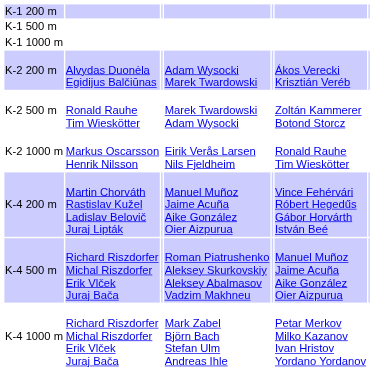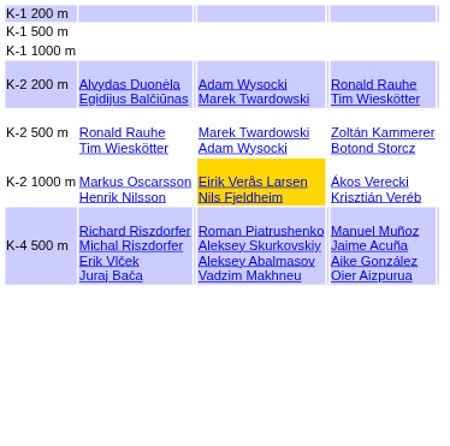 <table>
 <tr bgcolor=ccccff>
 <td>K-1 200 m</td>
 <td></td>
 <td></td>
 <td></td>
 <td></td>
 <td></td>
 <td></td>
 </tr>
 <tr>
 <td>K-1 500 m</td>
 <td></td>
 <td></td>
 <td></td>
 <td></td>
 <td></td>
 <td></td>
 </tr>
 <tr>
 <td>K-1 1000 m</td>
 <td></td>
 <td></td>
 <td></td>
 <td></td>
 <td></td>
 <td></td>
 </tr>
 <tr bgcolor=ccccff>
 <td>K-2 200 m</td>
 <td><br><a href='#'>Alvydas Duonėla</a><br><a href='#'>Egidijus Balčiūnas</a></td>
 <td></td>
 <td><br><a href='#'>Adam Wysocki</a><br><a href='#'>Marek Twardowski</a></td>
 <td></td>
-<td><br><a href='#'>Ákos Verecki</a><br><a href='#'>Krisztián Veréb</a></td>
+<td><br><a href='#'>Ronald Rauhe</a><br><a href='#'>Tim Wieskötter</a></td>
 <td></td>
 </tr>
 <tr>
 <td>K-2 500 m</td>
 <td><br><a href='#'>Ronald Rauhe</a><br><a href='#'>Tim Wieskötter</a></td>
 <td></td>
 <td><br><a href='#'>Marek Twardowski</a><br><a href='#'>Adam Wysocki</a></td>
 <td></td>
 <td><br><a href='#'>Zoltán Kammerer</a><br><a href='#'>Botond Storcz</a></td>
 <td></td>
 </tr>
 <tr>
 <td>K-2 1000 m</td>
 <td><br><a href='#'>Markus Oscarsson</a><br><a href='#'>Henrik Nilsson</a></td>
 <td></td>
-<td><br><a href='#'>Eirik Verås Larsen</a><br><a href='#'>Nils Fjeldheim</a></td>
+<td style="background: gold;"><br><a href='#'>Eirik Verås Larsen</a><br><a href='#'>Nils Fjeldheim</a></td>
 <td></td>
-<td><br><a href='#'>Ronald Rauhe</a><br><a href='#'>Tim Wieskötter</a></td>
-<td></td>
-</tr>
-<tr bgcolor=ccccff>
-<td>K-4 200 m</td>
-<td><br><a href='#'>Martin Chorváth</a><br><a href='#'>Rastislav Kužel</a><br><a href='#'>Ladislav Belovič</a><br><a href='#'>Juraj Lipták</a></td>
-<td></td>
-<td><br><a href='#'>Manuel Muñoz</a><br><a href='#'>Jaime Acuña</a><br><a href='#'>Aike González</a><br><a href='#'>Oier Aizpurua</a></td>
-<td></td>
-<td><br><a href='#'>Vince Fehérvári</a><br><a href='#'>Róbert Hegedűs</a><br><a href='#'>Gábor Horvárth</a><br><a href='#'>István Beé</a></td>
+<td><br><a href='#'>Ákos Verecki</a><br><a href='#'>Krisztián Veréb</a></td>
 <td></td>
 </tr>
 <tr bgcolor=ccccff>
 <td>K-4 500 m</td>
 <td><br><a href='#'>Richard Riszdorfer</a><br><a href='#'>Michal Riszdorfer</a><br><a href='#'>Erik Vlček</a><br><a href='#'>Juraj Bača</a></td>
 <td></td>
 <td><br><a href='#'>Roman Piatrushenko</a><br><a href='#'>Aleksey Skurkovskiy</a><br><a href='#'>Aleksey Abalmasov</a><br><a href='#'>Vadzim Makhneu</a></td>
 <td></td>
 <td><br><a href='#'>Manuel Muñoz</a><br><a href='#'>Jaime Acuña</a><br><a href='#'>Aike González</a><br><a href='#'>Oier Aizpurua</a></td>
 <td></td>
 </tr>
-<tr>
-<td>K-4 1000 m</td>
-<td><br><a href='#'>Richard Riszdorfer</a><br><a href='#'>Michal Riszdorfer</a><br><a href='#'>Erik Vlček</a><br><a href='#'>Juraj Bača</a></td>
-<td></td>
-<td><br><a href='#'>Mark Zabel</a><br><a href='#'>Björn Bach</a><br><a href='#'>Stefan Ulm</a><br><a href='#'>Andreas Ihle</a></td>
-<td></td>
-<td><br><a href='#'>Petar Merkov</a><br><a href='#'>Milko Kazanov</a><br><a href='#'>Ivan Hristov</a><br><a href='#'>Yordano Yordanov</a></td>
-<td></td>
-</tr>
 </table>
